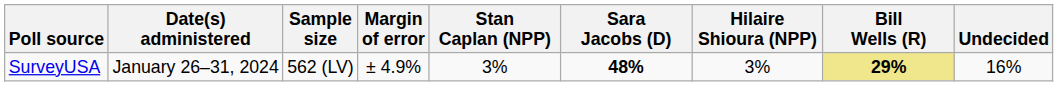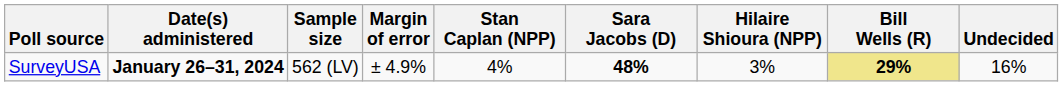 <table class="wikitable" style="font-size:90%;text-align:center;">
 <tr style="vertical-align:bottom">
 <th>Poll source</th>
 <th>Date(s)<br>administered</th>
 <th>Sample<br>size</th>
 <th>Margin<br>of error</th>
 <th style="width:100px;">Stan<br>Caplan (NPP)</th>
 <th style="width:100px;">Sara<br>Jacobs (D)</th>
 <th style="width:100px;">Hilaire<br>Shioura (NPP)</th>
 <th style="width:100px;">Bill<br>Wells (R)</th>
 <th>Undecided</th>
 </tr>
 <tr>
 <td style="text-align:left;"><a href='#'>SurveyUSA</a></td>
-<td>January 26–31, 2024</td>
+<td><strong>January 26–31, 2024</strong></td>
 <td>562 (LV)</td>
 <td>± 4.9%</td>
-<td>3%</td>
+<td>4%</td>
 <td><strong>48%</strong></td>
 <td>3%</td>
 <td style="background: khaki;"><strong>29%</strong></td>
 <td>16%</td>
 </tr>
 </table>
